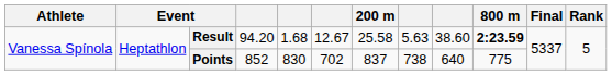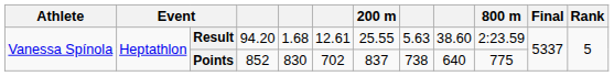 <table class=wikitable style="font-size:90%;">
 <tr>
 <th>Athlete</th>
 <th colspan=2>Event</th>
 <th></th>
 <th></th>
 <th></th>
 <th>200 m</th>
 <th></th>
 <th></th>
 <th>800 m</th>
 <th>Final</th>
 <th>Rank</th>
 </tr>
 <tr align=center>
 <td rowspan=2 align=left><a href='#'>Vanessa Spínola</a></td>
 <td rowspan=2 align=left><a href='#'>Heptathlon</a></td>
 <th style="font-size:95%">Result</th>
 <td>94.20</td>
 <td>1.68</td>
-<td>12.67</td>
-<td>25.58</td>
+<td>12.61</td>
+<td>25.55</td>
 <td>5.63</td>
 <td>38.60</td>
-<td><strong>2:23.59</strong></td>
+<td>2:23.59</td>
 <td rowspan=2>5337</td>
 <td rowspan=2>5</td>
 </tr>
 <tr align=center>
 <th style="font-size:95%">Points</th>
 <td>852</td>
 <td>830</td>
 <td>702</td>
 <td>837</td>
 <td>738</td>
 <td>640</td>
 <td>775</td>
 </tr>
 </table>
